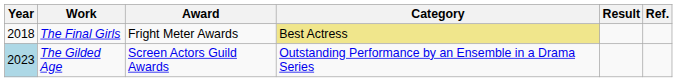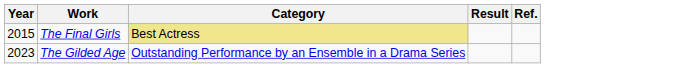 <table class="wikitable">
 <tr>
 <th>Year</th>
 <th>Work</th>
-<th>Award</th>
 <th>Category</th>
 <th>Result</th>
 <th>Ref.</th>
 </tr>
 <tr>
-<td align="center">2018</td>
+<td align="center">2015</td>
 <td><em><a href='#'>The Final Girls</a></em></td>
-<td>Fright Meter Awards</td>
 <td style="background: khaki;">Best Actress</td>
 <td></td>
 <td align="center"></td>
 </tr>
 <tr>
-<td align="center" style="background: lightblue;">2023</td>
+<td align="center">2023</td>
 <td><em><a href='#'>The Gilded Age</a></em></td>
-<td><a href='#'>Screen Actors Guild Awards</a></td>
 <td><a href='#'>Outstanding Performance by an Ensemble in a Drama Series</a></td>
 <td></td>
 <td align="center"></td>
 </tr>
 </table>
